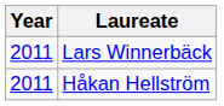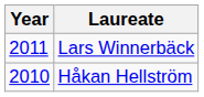 <table class="wikitable">
 <tr>
 <th>Year</th>
 <th>Laureate</th>
 </tr>
 <tr>
 <td><a href='#'>2011</a></td>
 <td><a href='#'>Lars Winnerbäck</a></td>
 </tr>
 <tr>
-<td><a href='#'>2011</a></td>
+<td><a href='#'>2010</a></td>
 <td><a href='#'>Håkan Hellström</a></td>
 </tr>
 </table>
